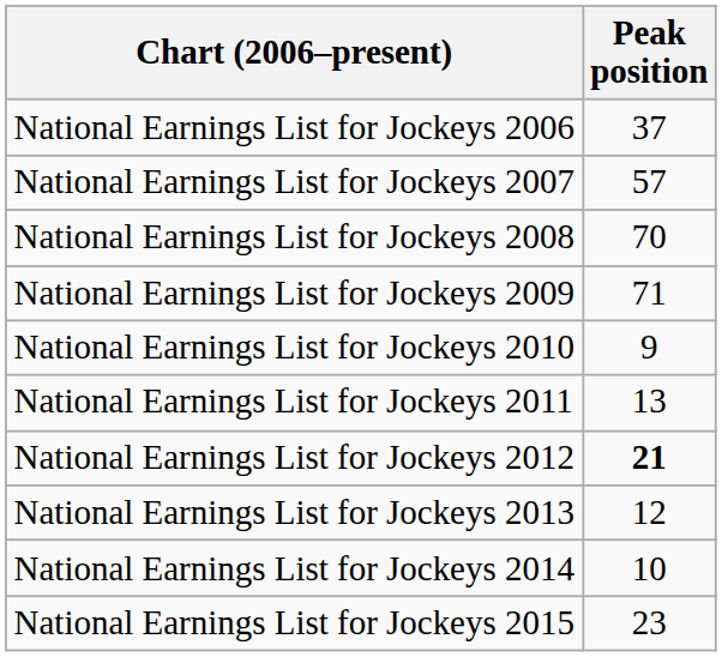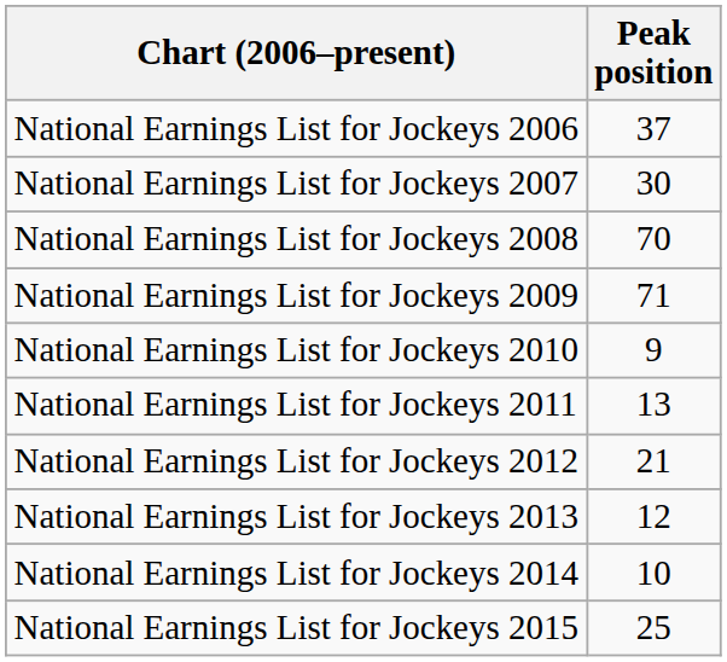 <table class="wikitable sortable">
 <tr>
 <th>Chart (2006–present)</th>
 <th>Peak<br>position</th>
 </tr>
 <tr>
 <td>National Earnings List for Jockeys 2006</td>
 <td style="text-align:center;">37</td>
 </tr>
 <tr>
 <td>National Earnings List for Jockeys 2007</td>
-<td style="text-align:center;">57</td>
+<td style="text-align:center;">30</td>
 </tr>
 <tr>
 <td>National Earnings List for Jockeys 2008</td>
 <td style="text-align:center;">70</td>
 </tr>
 <tr>
 <td>National Earnings List for Jockeys 2009</td>
 <td style="text-align:center;">71</td>
 </tr>
 <tr>
 <td>National Earnings List for Jockeys 2010</td>
 <td style="text-align:center;">9</td>
 </tr>
 <tr>
 <td>National Earnings List for Jockeys 2011</td>
 <td style="text-align:center;">13</td>
 </tr>
 <tr>
 <td>National Earnings List for Jockeys 2012</td>
-<td style="text-align:center;"><strong>21</strong></td>
+<td style="text-align:center;">21</td>
 </tr>
 <tr>
 <td>National Earnings List for Jockeys 2013</td>
 <td style="text-align:center;">12</td>
 </tr>
 <tr>
 <td>National Earnings List for Jockeys 2014</td>
 <td style="text-align:center;">10</td>
 </tr>
 <tr>
 <td>National Earnings List for Jockeys 2015</td>
-<td style="text-align:center;">23</td>
+<td style="text-align:center;">25</td>
 </tr>
 </table>
